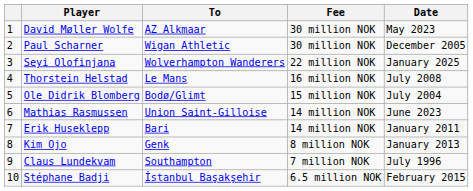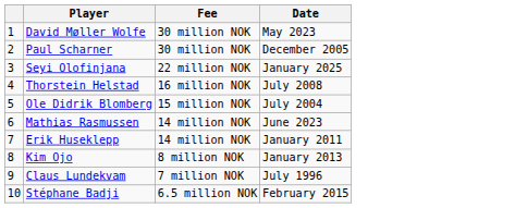 <table class="wikitable">
 <tr>
 <th></th>
 <th>Player</th>
-<th>To</th>
 <th>Fee</th>
 <th>Date</th>
 </tr>
 <tr>
 <td>1</td>
 <td> <a href='#'>David Møller Wolfe</a></td>
-<td> <a href='#'>AZ Alkmaar</a></td>
 <td>30 million NOK</td>
 <td>May 2023</td>
 </tr>
 <tr>
 <td>2</td>
 <td> <a href='#'>Paul Scharner</a></td>
-<td> <a href='#'>Wigan Athletic</a></td>
 <td>30 million NOK</td>
 <td>December 2005</td>
 </tr>
 <tr>
 <td>3</td>
 <td> <a href='#'>Seyi Olofinjana</a></td>
-<td> <a href='#'>Wolverhampton Wanderers</a></td>
 <td>22 million NOK</td>
 <td>January 2025</td>
 </tr>
 <tr>
 <td>4</td>
 <td> <a href='#'>Thorstein Helstad</a></td>
-<td> <a href='#'>Le Mans</a></td>
 <td>16 million NOK</td>
 <td>July 2008</td>
 </tr>
 <tr>
 <td>5</td>
 <td> <a href='#'>Ole Didrik Blomberg</a></td>
-<td> <a href='#'>Bodø/Glimt</a></td>
 <td>15 million NOK</td>
 <td>July 2004</td>
 </tr>
 <tr>
 <td>6</td>
 <td> <a href='#'>Mathias Rasmussen</a></td>
-<td> <a href='#'>Union Saint-Gilloise</a></td>
 <td>14 million NOK</td>
 <td>June 2023</td>
 </tr>
 <tr>
 <td>7</td>
 <td> <a href='#'>Erik Huseklepp</a></td>
-<td> <a href='#'>Bari</a></td>
 <td>14 million NOK</td>
 <td>January 2011</td>
 </tr>
 <tr>
 <td>8</td>
 <td> <a href='#'>Kim Ojo</a></td>
-<td> <a href='#'>Genk</a></td>
 <td>8 million NOK</td>
 <td>January 2013</td>
 </tr>
 <tr>
 <td>9</td>
 <td> <a href='#'>Claus Lundekvam</a></td>
-<td> <a href='#'>Southampton</a></td>
 <td>7 million NOK</td>
 <td>July 1996</td>
 </tr>
 <tr>
 <td>10</td>
 <td> <a href='#'>Stéphane Badji</a></td>
-<td> <a href='#'>İstanbul Başakşehir</a></td>
 <td>6.5 million NOK</td>
 <td>February 2015</td>
 </tr>
 </table>
